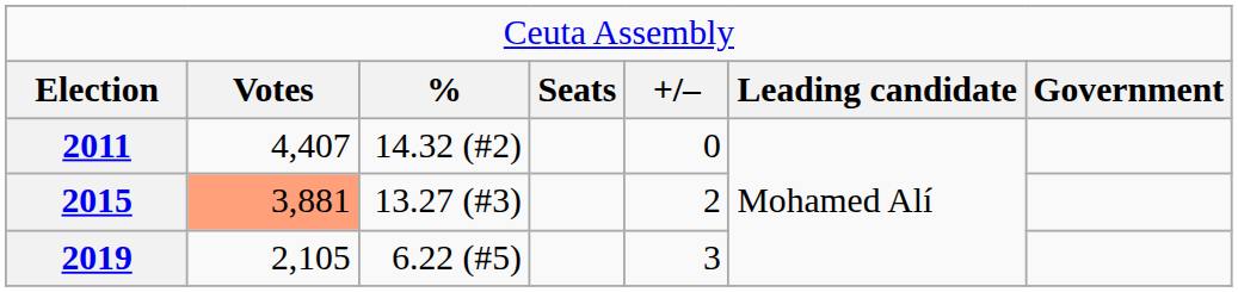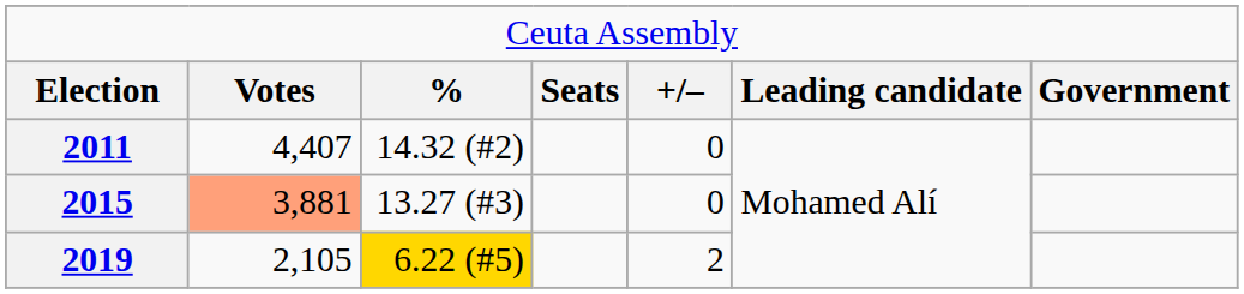 <table class="wikitable" style="text-align:right;">
 <tr>
 <td colspan="8" align="center"><a href='#'>Ceuta Assembly</a></td>
 </tr>
 <tr>
 <th width="75">Election</th>
 <th width="70">Votes</th>
 <th width="70">%</th>
 <th>Seats</th>
 <th width="40">+/–</th>
 <th>Leading candidate</th>
 <th>Government</th>
 </tr>
 <tr>
 <th><a href='#'>2011</a></th>
 <td>4,407</td>
 <td>14.32 (#2)</td>
 <td></td>
 <td>0</td>
 <td rowspan="3" align="left">Mohamed Alí</td>
 <td></td>
 </tr>
 <tr>
 <th><a href='#'>2015</a></th>
 <td style="background: lightsalmon;">3,881</td>
 <td>13.27 (#3)</td>
 <td></td>
-<td>2</td>
+<td>0</td>
 <td></td>
 </tr>
 <tr>
 <th><a href='#'>2019</a></th>
 <td>2,105</td>
-<td>6.22 (#5)</td>
+<td style="background: gold;">6.22 (#5)</td>
 <td></td>
-<td>3</td>
+<td>2</td>
 <td></td>
 </tr>
 </table>
